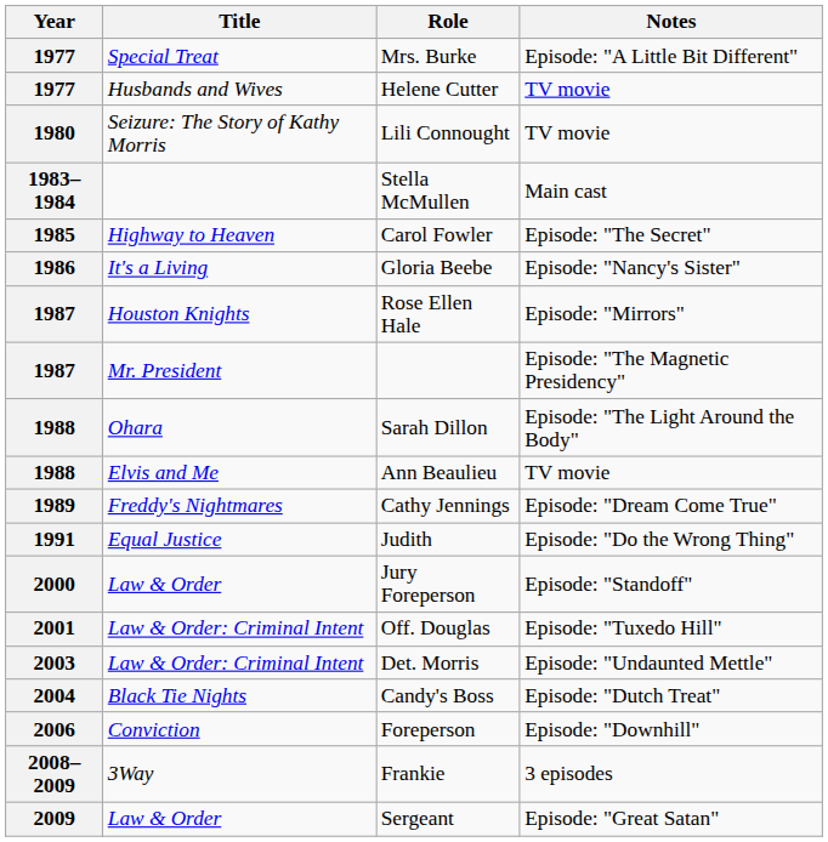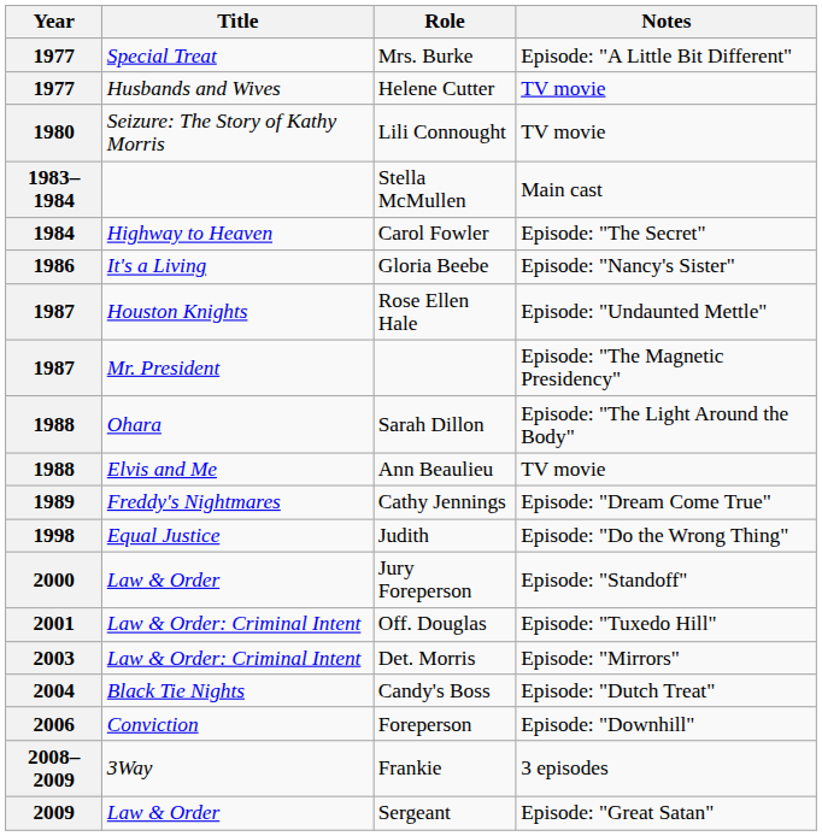 <table class="wikitable plainrowheaders sortable" style="margin-right: 0;">
 <tr>
 <th scope="col">Year</th>
 <th scope="col">Title</th>
 <th scope="col">Role</th>
 <th scope="col">Notes</th>
 </tr>
 <tr>
 <th scope="row">1977</th>
 <td><em><a href='#'>Special Treat</a></em></td>
 <td>Mrs. Burke</td>
 <td>Episode: "A Little Bit Different"</td>
 </tr>
 <tr>
 <th scope="row">1977</th>
 <td><em>Husbands and Wives</em></td>
 <td>Helene Cutter</td>
 <td><a href='#'>TV movie</a></td>
 </tr>
 <tr>
 <th scope="row">1980</th>
 <td><em>Seizure: The Story of Kathy Morris</em></td>
 <td>Lili Connought</td>
 <td>TV movie</td>
 </tr>
 <tr>
 <th scope="row">1983–1984</th>
 <td><em></em></td>
 <td>Stella McMullen</td>
 <td>Main cast</td>
 </tr>
 <tr>
-<th scope="row">1985</th>
+<th scope="row">1984</th>
 <td><em><a href='#'>Highway to Heaven</a></em></td>
 <td>Carol Fowler</td>
 <td>Episode: "The Secret"</td>
 </tr>
 <tr>
 <th scope="row">1986</th>
 <td><em><a href='#'>It's a Living</a></em></td>
 <td>Gloria Beebe</td>
 <td>Episode: "Nancy's Sister"</td>
 </tr>
 <tr>
 <th scope="row">1987</th>
 <td><em><a href='#'>Houston Knights</a></em></td>
 <td>Rose Ellen Hale</td>
-<td>Episode: "Mirrors"</td>
+<td>Episode: "Undaunted Mettle"</td>
 </tr>
 <tr>
 <th scope="row">1987</th>
 <td><em><a href='#'>Mr. President</a></em></td>
 <td></td>
 <td>Episode: "The Magnetic Presidency"</td>
 </tr>
 <tr>
 <th scope="row">1988</th>
 <td><em><a href='#'>Ohara</a></em></td>
 <td>Sarah Dillon</td>
 <td>Episode: "The Light Around the Body"</td>
 </tr>
 <tr>
 <th scope="row">1988</th>
 <td><em><a href='#'>Elvis and Me</a></em></td>
 <td>Ann Beaulieu</td>
 <td>TV movie</td>
 </tr>
 <tr>
 <th scope="row">1989</th>
 <td><em><a href='#'>Freddy's Nightmares</a></em></td>
 <td>Cathy Jennings</td>
 <td>Episode: "Dream Come True"</td>
 </tr>
 <tr>
-<th scope="row">1991</th>
+<th scope="row">1998</th>
 <td><em><a href='#'>Equal Justice</a></em></td>
 <td>Judith</td>
 <td>Episode: "Do the Wrong Thing"</td>
 </tr>
 <tr>
 <th scope="row">2000</th>
 <td><em><a href='#'>Law & Order</a></em></td>
 <td>Jury Foreperson</td>
 <td>Episode: "Standoff"</td>
 </tr>
 <tr>
 <th scope="row">2001</th>
 <td><em><a href='#'>Law & Order: Criminal Intent</a></em></td>
 <td>Off. Douglas</td>
 <td>Episode: "Tuxedo Hill"</td>
 </tr>
 <tr>
 <th scope="row">2003</th>
 <td><em><a href='#'>Law & Order: Criminal Intent</a></em></td>
 <td>Det. Morris</td>
-<td>Episode: "Undaunted Mettle"</td>
+<td>Episode: "Mirrors"</td>
 </tr>
 <tr>
 <th scope="row">2004</th>
 <td><em><a href='#'>Black Tie Nights</a></em></td>
 <td>Candy's Boss</td>
 <td>Episode: "Dutch Treat"</td>
 </tr>
 <tr>
 <th scope="row">2006</th>
 <td><em><a href='#'>Conviction</a></em></td>
 <td>Foreperson</td>
 <td>Episode: "Downhill"</td>
 </tr>
 <tr>
 <th scope="row">2008–2009</th>
 <td><em>3Way</em></td>
 <td>Frankie</td>
 <td>3 episodes</td>
 </tr>
 <tr>
 <th scope="row">2009</th>
 <td><em><a href='#'>Law & Order</a></em></td>
 <td>Sergeant</td>
 <td>Episode: "Great Satan"</td>
 </tr>
 </table>
